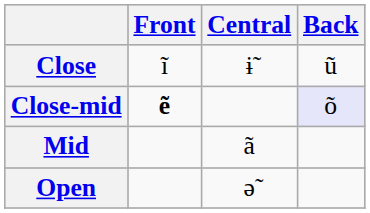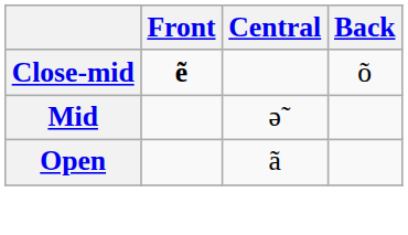 <table class="wikitable" style="text-align:center">
 <tr>
 <th></th>
 <th><a href='#'>Front</a></th>
 <th><a href='#'>Central</a></th>
 <th><a href='#'>Back</a></th>
 </tr>
 <tr>
-<th><a href='#'>Close</a></th>
-<td>ĩ</td>
-<td>ɨ̃</td>
-<td>ũ</td>
-</tr>
-<tr>
 <th><a href='#'>Close-mid</a></th>
 <td><strong>ẽ</strong></td>
 <td></td>
-<td style="background: lavender;">õ</td>
+<td>õ</td>
 </tr>
 <tr>
 <th><a href='#'>Mid</a></th>
 <td></td>
-<td>ã</td>
+<td>ə̃</td>
 <td></td>
 </tr>
 <tr>
 <th><a href='#'>Open</a></th>
 <td></td>
-<td>ə̃</td>
+<td>ã</td>
 <td></td>
 </tr>
 </table>
